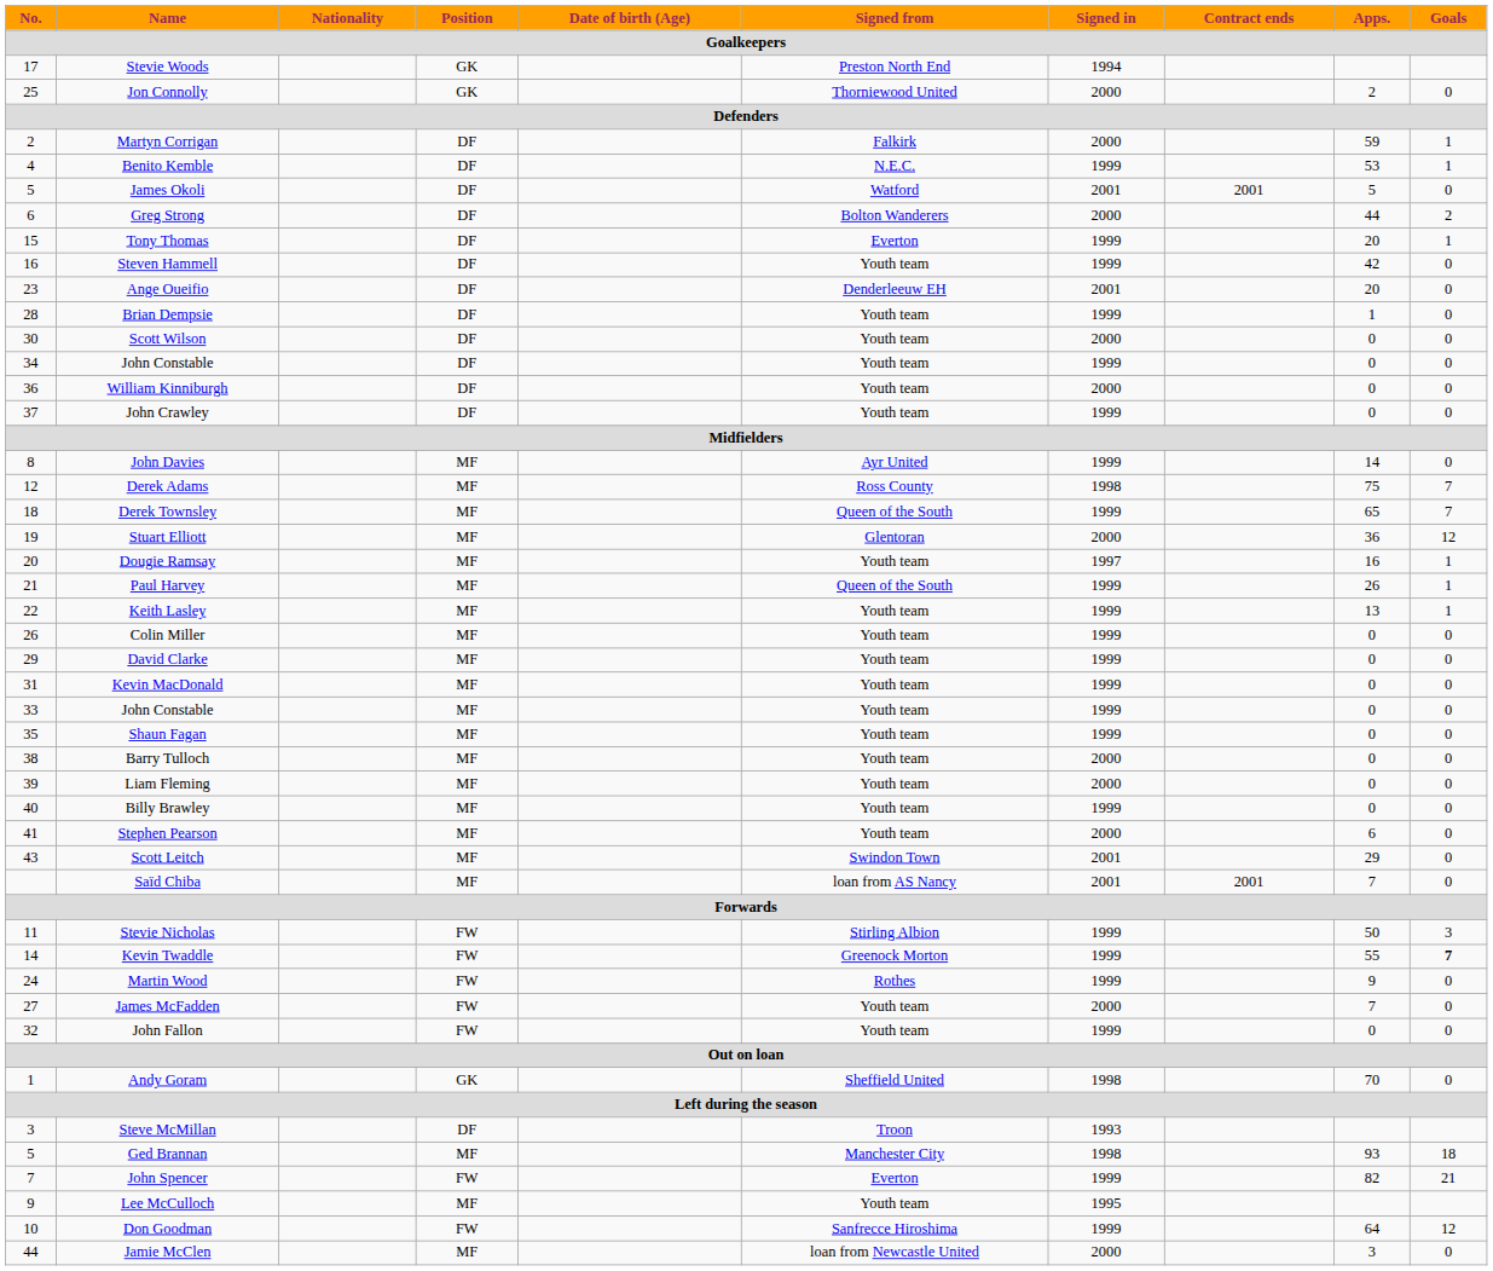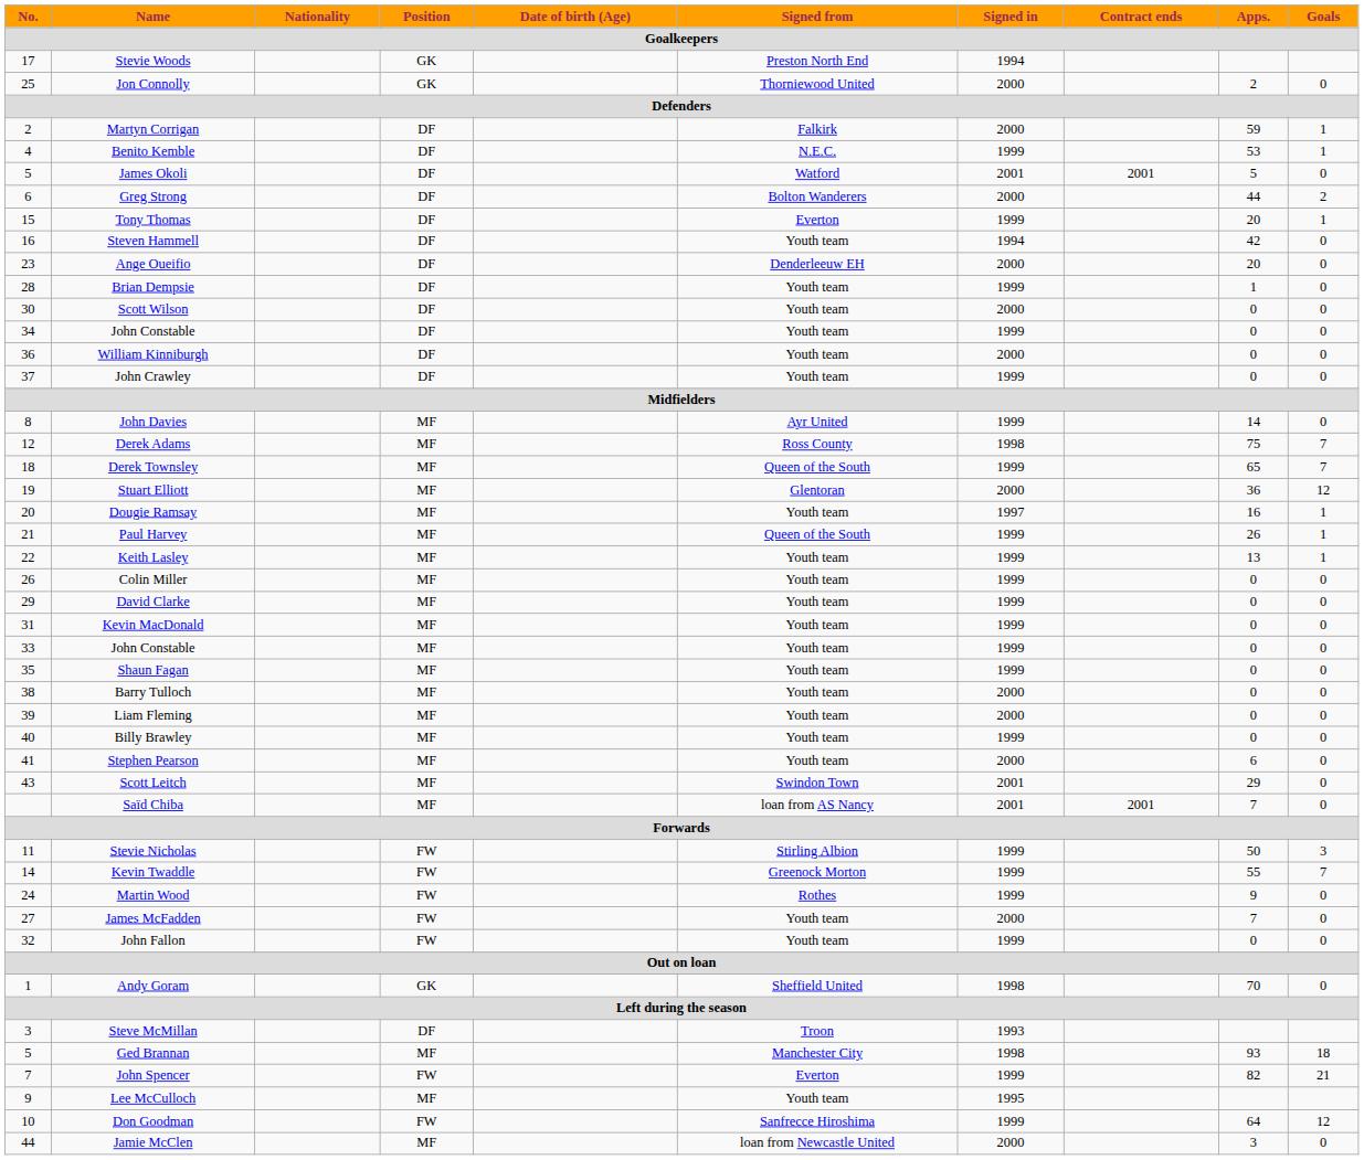 <table class="wikitable"  style="text-align:center; font-size:90%; width:90%;">
 <tr>
 <th style="background:#ffa000; color:#98285c; text-align:center;">No.</th>
 <th style="background:#ffa000; color:#98285c; text-align:center;">Name</th>
 <th style="background:#ffa000; color:#98285c; text-align:center;">Nationality</th>
 <th style="background:#ffa000; color:#98285c; text-align:center;">Position</th>
 <th style="background:#ffa000; color:#98285c; text-align:center;">Date of birth (Age)</th>
 <th style="background:#ffa000; color:#98285c; text-align:center;">Signed from</th>
 <th style="background:#ffa000; color:#98285c; text-align:center;">Signed in</th>
 <th style="background:#ffa000; color:#98285c; text-align:center;">Contract ends</th>
 <th style="background:#ffa000; color:#98285c; text-align:center;">Apps.</th>
 <th style="background:#ffa000; color:#98285c; text-align:center;">Goals</th>
 </tr>
 <tr>
 <th colspan="11"  style="background:#dcdcdc; text-align:center;">Goalkeepers</th>
 </tr>
 <tr>
 <td>17</td>
 <td><a href='#'>Stevie Woods</a></td>
 <td></td>
 <td>GK</td>
 <td></td>
 <td><a href='#'>Preston North End</a></td>
 <td>1994</td>
 <td></td>
 <td></td>
 <td></td>
 </tr>
 <tr>
 <td>25</td>
 <td><a href='#'>Jon Connolly</a></td>
 <td></td>
 <td>GK</td>
 <td></td>
 <td><a href='#'>Thorniewood United</a></td>
 <td>2000</td>
 <td></td>
 <td>2</td>
 <td>0</td>
 </tr>
 <tr>
 <th colspan="11"  style="background:#dcdcdc; text-align:center;">Defenders</th>
 </tr>
 <tr>
 <td>2</td>
 <td><a href='#'>Martyn Corrigan</a></td>
 <td></td>
 <td>DF</td>
 <td></td>
 <td><a href='#'>Falkirk</a></td>
 <td>2000</td>
 <td></td>
 <td>59</td>
 <td>1</td>
 </tr>
 <tr>
 <td>4</td>
 <td><a href='#'>Benito Kemble</a></td>
 <td></td>
 <td>DF</td>
 <td></td>
 <td><a href='#'>N.E.C.</a></td>
 <td>1999</td>
 <td></td>
 <td>53</td>
 <td>1</td>
 </tr>
 <tr>
 <td>5</td>
 <td><a href='#'>James Okoli</a></td>
 <td></td>
 <td>DF</td>
 <td></td>
 <td><a href='#'>Watford</a></td>
 <td>2001</td>
 <td>2001</td>
 <td>5</td>
 <td>0</td>
 </tr>
 <tr>
 <td>6</td>
 <td><a href='#'>Greg Strong</a></td>
 <td></td>
 <td>DF</td>
 <td></td>
 <td><a href='#'>Bolton Wanderers</a></td>
 <td>2000</td>
 <td></td>
 <td>44</td>
 <td>2</td>
 </tr>
 <tr>
 <td>15</td>
 <td><a href='#'>Tony Thomas</a></td>
 <td></td>
 <td>DF</td>
 <td></td>
 <td><a href='#'>Everton</a></td>
 <td>1999</td>
 <td></td>
 <td>20</td>
 <td>1</td>
 </tr>
 <tr>
 <td>16</td>
 <td><a href='#'>Steven Hammell</a></td>
 <td></td>
 <td>DF</td>
 <td></td>
 <td>Youth team</td>
-<td>1999</td>
+<td>1994</td>
 <td></td>
 <td>42</td>
 <td>0</td>
 </tr>
 <tr>
 <td>23</td>
 <td><a href='#'>Ange Oueifio</a></td>
 <td></td>
 <td>DF</td>
 <td></td>
 <td><a href='#'>Denderleeuw EH</a></td>
-<td>2001</td>
+<td>2000</td>
 <td></td>
 <td>20</td>
 <td>0</td>
 </tr>
 <tr>
 <td>28</td>
 <td><a href='#'>Brian Dempsie</a></td>
 <td></td>
 <td>DF</td>
 <td></td>
 <td>Youth team</td>
 <td>1999</td>
 <td></td>
 <td>1</td>
 <td>0</td>
 </tr>
 <tr>
 <td>30</td>
 <td><a href='#'>Scott Wilson</a></td>
 <td></td>
 <td>DF</td>
 <td></td>
 <td>Youth team</td>
 <td>2000</td>
 <td></td>
 <td>0</td>
 <td>0</td>
 </tr>
 <tr>
 <td>34</td>
 <td>John Constable</td>
 <td></td>
 <td>DF</td>
 <td></td>
 <td>Youth team</td>
 <td>1999</td>
 <td></td>
 <td>0</td>
 <td>0</td>
 </tr>
 <tr>
 <td>36</td>
 <td><a href='#'>William Kinniburgh</a></td>
 <td></td>
 <td>DF</td>
 <td></td>
 <td>Youth team</td>
 <td>2000</td>
 <td></td>
 <td>0</td>
 <td>0</td>
 </tr>
 <tr>
 <td>37</td>
 <td>John Crawley</td>
 <td></td>
 <td>DF</td>
 <td></td>
 <td>Youth team</td>
 <td>1999</td>
 <td></td>
 <td>0</td>
 <td>0</td>
 </tr>
 <tr>
 <th colspan="11"  style="background:#dcdcdc; text-align:center;">Midfielders</th>
 </tr>
 <tr>
 <td>8</td>
 <td><a href='#'>John Davies</a></td>
 <td></td>
 <td>MF</td>
 <td></td>
 <td><a href='#'>Ayr United</a></td>
 <td>1999</td>
 <td></td>
 <td>14</td>
 <td>0</td>
 </tr>
 <tr>
 <td>12</td>
 <td><a href='#'>Derek Adams</a></td>
 <td></td>
 <td>MF</td>
 <td></td>
 <td><a href='#'>Ross County</a></td>
 <td>1998</td>
 <td></td>
 <td>75</td>
 <td>7</td>
 </tr>
 <tr>
 <td>18</td>
 <td><a href='#'>Derek Townsley</a></td>
 <td></td>
 <td>MF</td>
 <td></td>
 <td><a href='#'>Queen of the South</a></td>
 <td>1999</td>
 <td></td>
 <td>65</td>
 <td>7</td>
 </tr>
 <tr>
 <td>19</td>
 <td><a href='#'>Stuart Elliott</a></td>
 <td></td>
 <td>MF</td>
 <td></td>
 <td><a href='#'>Glentoran</a></td>
 <td>2000</td>
 <td></td>
 <td>36</td>
 <td>12</td>
 </tr>
 <tr>
 <td>20</td>
 <td><a href='#'>Dougie Ramsay</a></td>
 <td></td>
 <td>MF</td>
 <td></td>
 <td>Youth team</td>
 <td>1997</td>
 <td></td>
 <td>16</td>
 <td>1</td>
 </tr>
 <tr>
 <td>21</td>
 <td><a href='#'>Paul Harvey</a></td>
 <td></td>
 <td>MF</td>
 <td></td>
 <td><a href='#'>Queen of the South</a></td>
 <td>1999</td>
 <td></td>
 <td>26</td>
 <td>1</td>
 </tr>
 <tr>
 <td>22</td>
 <td><a href='#'>Keith Lasley</a></td>
 <td></td>
 <td>MF</td>
 <td></td>
 <td>Youth team</td>
 <td>1999</td>
 <td></td>
 <td>13</td>
 <td>1</td>
 </tr>
 <tr>
 <td>26</td>
 <td>Colin Miller</td>
 <td></td>
 <td>MF</td>
 <td></td>
 <td>Youth team</td>
 <td>1999</td>
 <td></td>
 <td>0</td>
 <td>0</td>
 </tr>
 <tr>
 <td>29</td>
 <td><a href='#'>David Clarke</a></td>
 <td></td>
 <td>MF</td>
 <td></td>
 <td>Youth team</td>
 <td>1999</td>
 <td></td>
 <td>0</td>
 <td>0</td>
 </tr>
 <tr>
 <td>31</td>
 <td><a href='#'>Kevin MacDonald</a></td>
 <td></td>
 <td>MF</td>
 <td></td>
 <td>Youth team</td>
 <td>1999</td>
 <td></td>
 <td>0</td>
 <td>0</td>
 </tr>
 <tr>
 <td>33</td>
 <td>John Constable</td>
 <td></td>
 <td>MF</td>
 <td></td>
 <td>Youth team</td>
 <td>1999</td>
 <td></td>
 <td>0</td>
 <td>0</td>
 </tr>
 <tr>
 <td>35</td>
 <td><a href='#'>Shaun Fagan</a></td>
 <td></td>
 <td>MF</td>
 <td></td>
 <td>Youth team</td>
 <td>1999</td>
 <td></td>
 <td>0</td>
 <td>0</td>
 </tr>
 <tr>
 <td>38</td>
 <td>Barry Tulloch</td>
 <td></td>
 <td>MF</td>
 <td></td>
 <td>Youth team</td>
 <td>2000</td>
 <td></td>
 <td>0</td>
 <td>0</td>
 </tr>
 <tr>
 <td>39</td>
 <td>Liam Fleming</td>
 <td></td>
 <td>MF</td>
 <td></td>
 <td>Youth team</td>
 <td>2000</td>
 <td></td>
 <td>0</td>
 <td>0</td>
 </tr>
 <tr>
 <td>40</td>
 <td>Billy Brawley</td>
 <td></td>
 <td>MF</td>
 <td></td>
 <td>Youth team</td>
 <td>1999</td>
 <td></td>
 <td>0</td>
 <td>0</td>
 </tr>
 <tr>
 <td>41</td>
 <td><a href='#'>Stephen Pearson</a></td>
 <td></td>
 <td>MF</td>
 <td></td>
 <td>Youth team</td>
 <td>2000</td>
 <td></td>
 <td>6</td>
 <td>0</td>
 </tr>
 <tr>
 <td>43</td>
 <td><a href='#'>Scott Leitch</a></td>
 <td></td>
 <td>MF</td>
 <td></td>
 <td><a href='#'>Swindon Town</a></td>
 <td>2001</td>
 <td></td>
 <td>29</td>
 <td>0</td>
 </tr>
 <tr>
 <td></td>
 <td><a href='#'>Saïd Chiba</a></td>
 <td></td>
 <td>MF</td>
 <td></td>
 <td>loan from <a href='#'>AS Nancy</a></td>
 <td>2001</td>
 <td>2001</td>
 <td>7</td>
 <td>0</td>
 </tr>
 <tr>
 <th colspan="11"  style="background:#dcdcdc; text-align:center;">Forwards</th>
 </tr>
 <tr>
 <td>11</td>
 <td><a href='#'>Stevie Nicholas</a></td>
 <td></td>
 <td>FW</td>
 <td></td>
 <td><a href='#'>Stirling Albion</a></td>
 <td>1999</td>
 <td></td>
 <td>50</td>
 <td>3</td>
 </tr>
 <tr>
 <td>14</td>
 <td><a href='#'>Kevin Twaddle</a></td>
 <td></td>
 <td>FW</td>
 <td></td>
 <td><a href='#'>Greenock Morton</a></td>
 <td>1999</td>
 <td></td>
 <td>55</td>
-<td><strong>7</strong></td>
+<td>7</td>
 </tr>
 <tr>
 <td>24</td>
 <td><a href='#'>Martin Wood</a></td>
 <td></td>
 <td>FW</td>
 <td></td>
 <td><a href='#'>Rothes</a></td>
 <td>1999</td>
 <td></td>
 <td>9</td>
 <td>0</td>
 </tr>
 <tr>
 <td>27</td>
 <td><a href='#'>James McFadden</a></td>
 <td></td>
 <td>FW</td>
 <td></td>
 <td>Youth team</td>
 <td>2000</td>
 <td></td>
 <td>7</td>
 <td>0</td>
 </tr>
 <tr>
 <td>32</td>
 <td>John Fallon</td>
 <td></td>
 <td>FW</td>
 <td></td>
 <td>Youth team</td>
 <td>1999</td>
 <td></td>
 <td>0</td>
 <td>0</td>
 </tr>
 <tr>
 <th colspan="11"  style="background:#dcdcdc; text-align:center;">Out on loan</th>
 </tr>
 <tr>
 <td>1</td>
 <td><a href='#'>Andy Goram</a></td>
 <td></td>
 <td>GK</td>
 <td></td>
 <td><a href='#'>Sheffield United</a></td>
 <td>1998</td>
 <td></td>
 <td>70</td>
 <td>0</td>
 </tr>
 <tr>
 <th colspan="11"  style="background:#dcdcdc; text-align:center;">Left during the season</th>
 </tr>
 <tr>
 <td>3</td>
 <td><a href='#'>Steve McMillan</a></td>
 <td></td>
 <td>DF</td>
 <td></td>
 <td><a href='#'>Troon</a></td>
 <td>1993</td>
 <td></td>
 <td></td>
 <td></td>
 </tr>
 <tr>
 <td>5</td>
 <td><a href='#'>Ged Brannan</a></td>
 <td></td>
 <td>MF</td>
 <td></td>
 <td><a href='#'>Manchester City</a></td>
 <td>1998</td>
 <td></td>
 <td>93</td>
 <td>18</td>
 </tr>
 <tr>
 <td>7</td>
 <td><a href='#'>John Spencer</a></td>
 <td></td>
 <td>FW</td>
 <td></td>
 <td><a href='#'>Everton</a></td>
 <td>1999</td>
 <td></td>
 <td>82</td>
 <td>21</td>
 </tr>
 <tr>
 <td>9</td>
 <td><a href='#'>Lee McCulloch</a></td>
 <td></td>
 <td>MF</td>
 <td></td>
 <td>Youth team</td>
 <td>1995</td>
 <td></td>
 <td></td>
 <td></td>
 </tr>
 <tr>
 <td>10</td>
 <td><a href='#'>Don Goodman</a></td>
 <td></td>
 <td>FW</td>
 <td></td>
 <td><a href='#'>Sanfrecce Hiroshima</a></td>
 <td>1999</td>
 <td></td>
 <td>64</td>
 <td>12</td>
 </tr>
 <tr>
 <td>44</td>
 <td><a href='#'>Jamie McClen</a></td>
 <td></td>
 <td>MF</td>
 <td></td>
 <td>loan from <a href='#'>Newcastle United</a></td>
 <td>2000</td>
 <td></td>
 <td>3</td>
 <td>0</td>
 </tr>
 </table>
